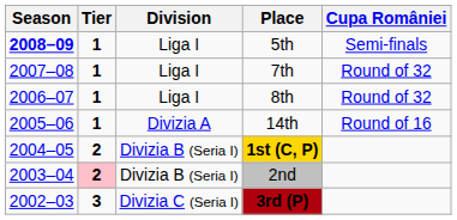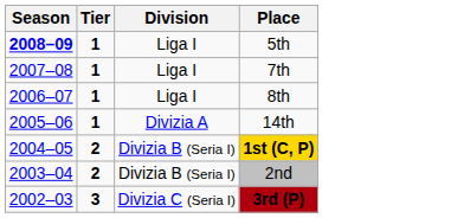 <table class="wikitable" style="text-align:center; font-size:90%">
 <tr>
 <th>Season</th>
 <th>Tier</th>
 <th>Division</th>
 <th>Place</th>
-<th><a href='#'>Cupa României</a></th>
 </tr>
 <tr>
 <td><strong><a href='#'>2008–09</a></strong></td>
 <td><strong>1</strong></td>
 <td>Liga I</td>
 <td>5th</td>
-<td><a href='#'>Semi-finals</a></td>
 </tr>
 <tr>
 <td><a href='#'>2007–08</a></td>
 <td><strong>1</strong></td>
 <td>Liga I</td>
 <td>7th</td>
-<td><a href='#'>Round of 32</a></td>
 </tr>
 <tr>
 <td><a href='#'>2006–07</a></td>
 <td><strong>1</strong></td>
 <td>Liga I</td>
 <td>8th</td>
-<td><a href='#'>Round of 32</a></td>
 </tr>
 <tr>
 <td><a href='#'>2005–06</a></td>
 <td><strong>1</strong></td>
 <td><a href='#'>Divizia A</a></td>
 <td>14th</td>
-<td><a href='#'>Round of 16</a></td>
 </tr>
 <tr>
 <td><a href='#'>2004–05</a></td>
 <td><strong>2</strong></td>
 <td><a href='#'>Divizia B</a> <small>(Seria I)</small></td>
 <td align=center bgcolor=gold><strong>1st (C, P)</strong></td>
-<td></td>
 </tr>
 <tr>
 <td><a href='#'>2003–04</a></td>
-<td style="background: pink;"><strong>2</strong></td>
+<td><strong>2</strong></td>
 <td>Divizia B <small>(Seria I)</small></td>
 <td align=center bgcolor=silver>2nd</td>
-<td></td>
 </tr>
 <tr>
 <td><a href='#'>2002–03</a></td>
 <td><strong>3</strong></td>
 <td><a href='#'>Divizia C</a> <small>(Seria I)</small></td>
 <td align=center bgcolor=bronze><strong>3rd (P)</strong></td>
-<td></td>
 </tr>
 </table>
